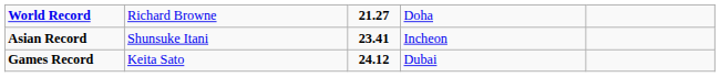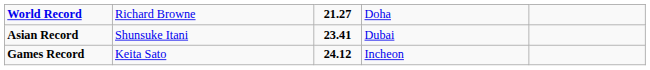 <table class="nowrap wikitable" style="font-size:90%">
 <tr>
 <td width="120"><strong><a href='#'>World Record</a></strong></td>
 <td width="230"> <a href='#'>Richard Browne</a></td>
 <td align="center" width="50"><strong>21.27</strong></td>
 <td width="190"> <a href='#'>Doha</a></td>
 <td align="right" width="130"></td>
 </tr>
 <tr>
 <td><strong>Asian Record</strong></td>
 <td> <a href='#'>Shunsuke Itani</a></td>
 <td align="center"><strong>23.41</strong></td>
-<td> <a href='#'>Incheon</a></td>
+<td> <a href='#'>Dubai</a></td>
 <td align="right"></td>
 </tr>
 <tr>
 <td><strong>Games Record</strong></td>
 <td> <a href='#'>Keita Sato</a></td>
 <td align="center"><strong>24.12</strong></td>
-<td> <a href='#'>Dubai</a></td>
+<td> <a href='#'>Incheon</a></td>
 <td align="right"></td>
 </tr>
 </table>
